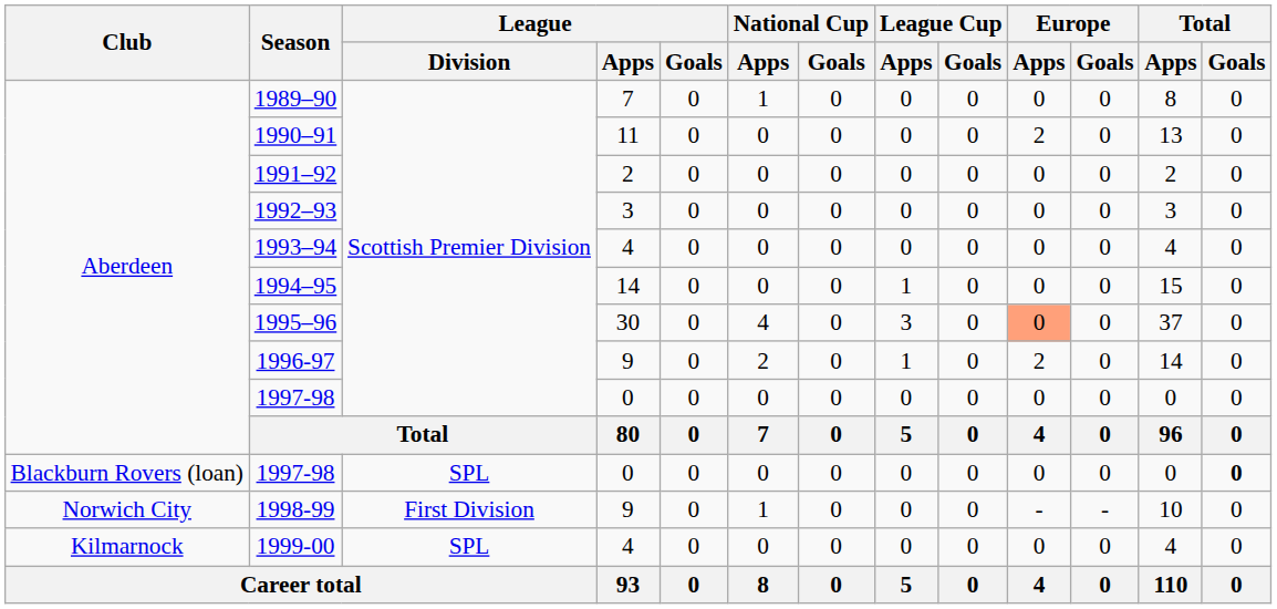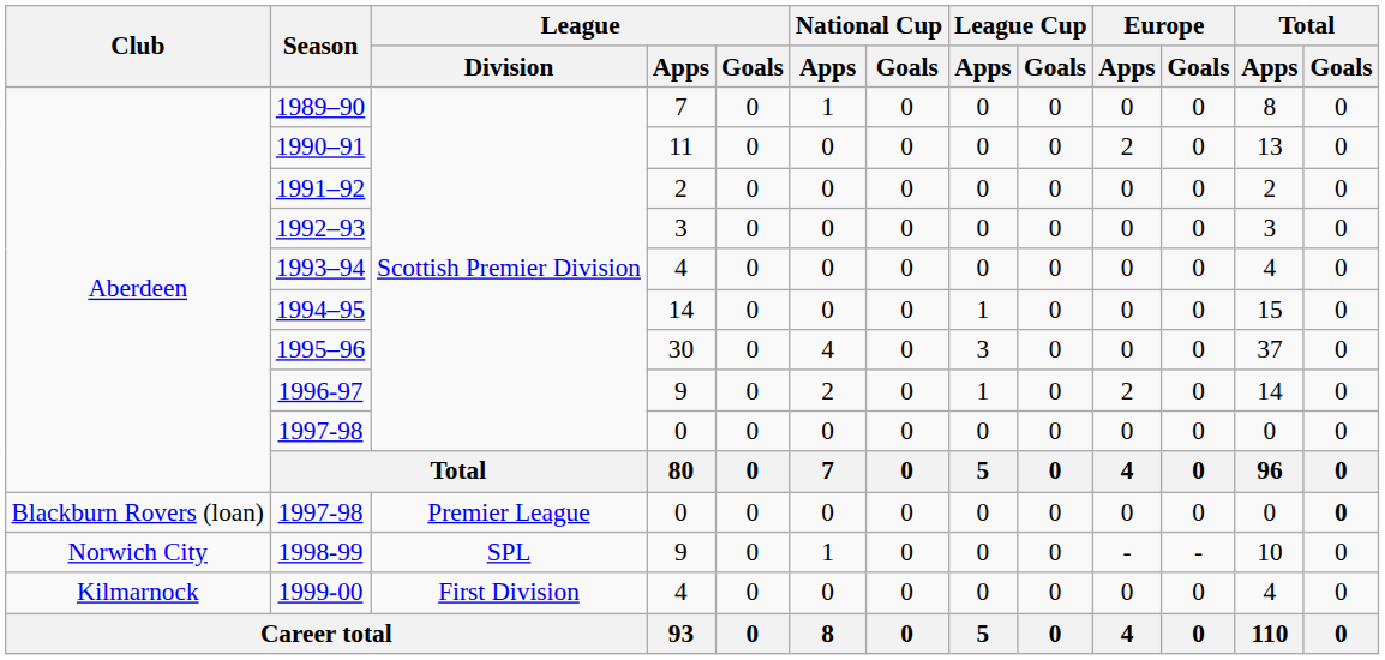 <table class="wikitable" style="text-align:center">
 <tr>
 <th rowspan="2">Club</th>
 <th rowspan="2">Season</th>
 <th colspan="3">League</th>
 <th colspan="2">National Cup</th>
 <th colspan="2">League Cup</th>
 <th colspan="2">Europe</th>
 <th colspan="2">Total</th>
 </tr>
 <tr>
 <th>Division</th>
 <th>Apps</th>
 <th>Goals</th>
 <th>Apps</th>
 <th>Goals</th>
 <th>Apps</th>
 <th>Goals</th>
 <th>Apps</th>
 <th>Goals</th>
 <th>Apps</th>
 <th>Goals</th>
 </tr>
 <tr>
 <td rowspan="10"><a href='#'>Aberdeen</a></td>
 <td><a href='#'>1989–90</a></td>
 <td rowspan="9"><a href='#'>Scottish Premier Division</a></td>
 <td>7</td>
 <td>0</td>
 <td>1</td>
 <td>0</td>
 <td>0</td>
 <td>0</td>
 <td>0</td>
 <td>0</td>
 <td>8</td>
 <td>0</td>
 </tr>
 <tr>
 <td><a href='#'>1990–91</a></td>
 <td>11</td>
 <td>0</td>
 <td>0</td>
 <td>0</td>
 <td>0</td>
 <td>0</td>
 <td>2</td>
 <td>0</td>
 <td>13</td>
 <td>0</td>
 </tr>
 <tr>
 <td><a href='#'>1991–92</a></td>
 <td>2</td>
 <td>0</td>
 <td>0</td>
 <td>0</td>
 <td>0</td>
 <td>0</td>
 <td>0</td>
 <td>0</td>
 <td>2</td>
 <td>0</td>
 </tr>
 <tr>
 <td><a href='#'>1992–93</a></td>
 <td>3</td>
 <td>0</td>
 <td>0</td>
 <td>0</td>
 <td>0</td>
 <td>0</td>
 <td>0</td>
 <td>0</td>
 <td>3</td>
 <td>0</td>
 </tr>
 <tr>
 <td><a href='#'>1993–94</a></td>
 <td>4</td>
 <td>0</td>
 <td>0</td>
 <td>0</td>
 <td>0</td>
 <td>0</td>
 <td>0</td>
 <td>0</td>
 <td>4</td>
 <td>0</td>
 </tr>
 <tr>
 <td><a href='#'>1994–95</a></td>
 <td>14</td>
 <td>0</td>
 <td>0</td>
 <td>0</td>
 <td>1</td>
 <td>0</td>
 <td>0</td>
 <td>0</td>
 <td>15</td>
 <td>0</td>
 </tr>
 <tr>
 <td><a href='#'>1995–96</a></td>
 <td>30</td>
 <td>0</td>
 <td>4</td>
 <td>0</td>
 <td>3</td>
 <td>0</td>
-<td style="background: lightsalmon;">0</td>
+<td>0</td>
 <td>0</td>
 <td>37</td>
 <td>0</td>
 </tr>
 <tr>
 <td><a href='#'>1996-97</a></td>
 <td>9</td>
 <td>0</td>
 <td>2</td>
 <td>0</td>
 <td>1</td>
 <td>0</td>
 <td>2</td>
 <td>0</td>
 <td>14</td>
 <td>0</td>
 </tr>
 <tr>
 <td><a href='#'>1997-98</a></td>
 <td>0</td>
 <td>0</td>
 <td>0</td>
 <td>0</td>
 <td>0</td>
 <td>0</td>
 <td>0</td>
 <td>0</td>
 <td>0</td>
 <td>0</td>
 </tr>
 <tr>
 <th colspan="2">Total</th>
 <th>80</th>
 <th>0</th>
 <th>7</th>
 <th>0</th>
 <th>5</th>
 <th>0</th>
 <th>4</th>
 <th>0</th>
 <th>96</th>
 <th>0</th>
 </tr>
 <tr>
 <td><a href='#'>Blackburn Rovers</a> (loan)</td>
 <td><a href='#'>1997-98</a></td>
-<td><a href='#'>SPL</a></td>
+<td><a href='#'>Premier League</a></td>
 <td>0</td>
 <td>0</td>
 <td>0</td>
 <td>0</td>
 <td>0</td>
 <td>0</td>
 <td>0</td>
 <td>0</td>
 <td>0</td>
 <td><strong>0</strong></td>
 </tr>
 <tr>
 <td><a href='#'>Norwich City</a></td>
 <td><a href='#'>1998-99</a></td>
-<td><a href='#'>First Division</a></td>
+<td><a href='#'>SPL</a></td>
 <td>9</td>
 <td>0</td>
 <td>1</td>
 <td>0</td>
 <td>0</td>
 <td>0</td>
 <td>-</td>
 <td>-</td>
 <td>10</td>
 <td>0</td>
 </tr>
 <tr>
 <td><a href='#'>Kilmarnock</a></td>
 <td><a href='#'>1999-00</a></td>
-<td><a href='#'>SPL</a></td>
+<td><a href='#'>First Division</a></td>
 <td>4</td>
 <td>0</td>
 <td>0</td>
 <td>0</td>
 <td>0</td>
 <td>0</td>
 <td>0</td>
 <td>0</td>
 <td>4</td>
 <td>0</td>
 </tr>
 <tr>
 <th colspan="3">Career total</th>
 <th>93</th>
 <th>0</th>
 <th>8</th>
 <th>0</th>
 <th>5</th>
 <th>0</th>
 <th>4</th>
 <th>0</th>
 <th>110</th>
 <th>0</th>
 </tr>
 </table>
